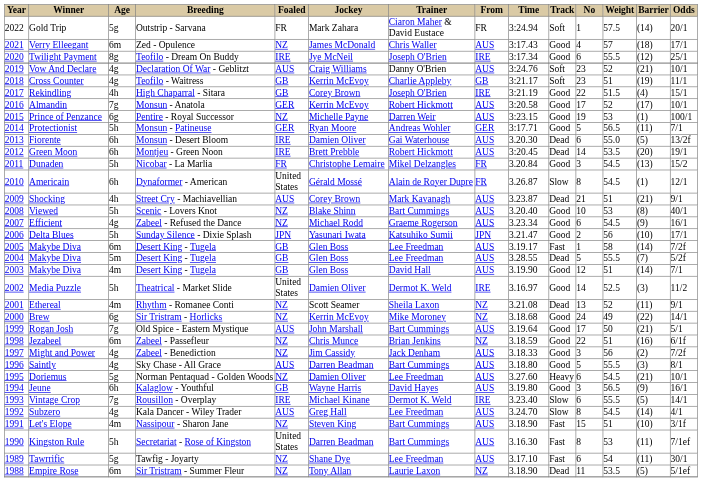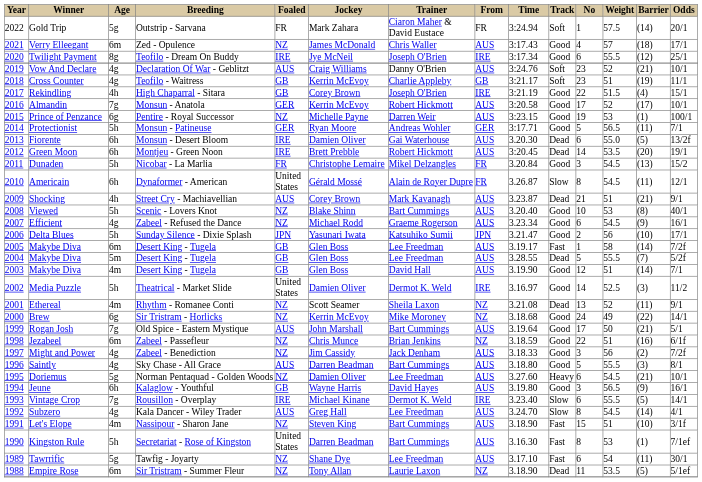 <table class = "sortable" | border="1" cellpadding="0" style="border-collapse: collapse; font-size:90%">
 <tr bgcolor="#dacaa5" align="center">
 <th width="36px">Year</th>
 <th width="120px">Winner</th>
 <th width="40px">Age</th>
 <th width="210px">Breeding</th>
 <th width="50px">Foaled</th>
 <th width="120px">Jockey</th>
 <th width="130px">Trainer</th>
 <th width="50px">From</th>
 <th width="60px">Time</th>
 <th width="40px">Track</th>
 <th width="40px">No</th>
 <th width="50px">Weight</th>
 <th width="50px">Barrier</th>
 <th width="40px">Odds</th>
 </tr>
 <tr>
 <td>2022</td>
 <td>Gold Trip</td>
 <td>5g</td>
 <td>Outstrip - Sarvana</td>
 <td>FR</td>
 <td>Mark Zahara</td>
 <td><a href='#'>Ciaron Maher</a> & David Eustace</td>
 <td>FR</td>
 <td>3:24.94</td>
 <td>Soft</td>
 <td>1</td>
 <td>57.5</td>
 <td>(14)</td>
 <td>20/1</td>
 </tr>
 <tr>
 <td><a href='#'>2021</a></td>
 <td><a href='#'>Verry Elleegant</a></td>
 <td>6m</td>
 <td>Zed - Opulence</td>
 <td><a href='#'>NZ</a></td>
 <td><a href='#'>James McDonald</a></td>
 <td><a href='#'>Chris Waller</a></td>
 <td><a href='#'>AUS</a></td>
 <td>3:17.43</td>
 <td>Good</td>
 <td>4</td>
 <td>57</td>
 <td>(18)</td>
 <td>17/1</td>
 </tr>
 <tr>
 <td><a href='#'>2020</a></td>
 <td><a href='#'>Twilight Payment</a></td>
 <td>8g</td>
 <td><a href='#'>Teofilo</a> - Dream On Buddy</td>
 <td><a href='#'>IRE</a></td>
 <td><a href='#'>Jye McNeil</a></td>
 <td><a href='#'>Joseph O'Brien</a></td>
 <td><a href='#'>IRE</a></td>
 <td>3:17.34</td>
 <td>Good</td>
 <td>6</td>
 <td>55.5</td>
 <td>(12)</td>
 <td>25/1</td>
 </tr>
 <tr>
 </tr>
 <tr>
 <td><a href='#'>2019</a></td>
 <td><a href='#'>Vow And Declare</a></td>
 <td>4g</td>
 <td><a href='#'>Declaration Of War</a> - Geblitzt</td>
 <td><a href='#'>AUS</a></td>
 <td><a href='#'>Craig Williams</a></td>
 <td>Danny O'Brien</td>
 <td><a href='#'>AUS</a></td>
 <td>3:24.76</td>
 <td>Soft</td>
 <td>23</td>
 <td>52</td>
 <td>(21)</td>
 <td>10/1</td>
 </tr>
 <tr>
 <td><a href='#'>2018</a></td>
 <td><a href='#'>Cross Counter</a></td>
 <td>4g</td>
 <td><a href='#'>Teofilo</a> - Waitress</td>
 <td><a href='#'>GB</a></td>
 <td><a href='#'>Kerrin McEvoy</a></td>
 <td><a href='#'>Charlie Appleby</a></td>
 <td><a href='#'>GB</a></td>
 <td>3:21.17</td>
 <td>Soft</td>
 <td>23</td>
 <td>51</td>
 <td>(19)</td>
 <td>11/1</td>
 </tr>
 <tr>
 <td><a href='#'>2017</a></td>
 <td><a href='#'>Rekindling</a></td>
 <td>4h</td>
 <td><a href='#'>High Chaparral</a> - Sitara</td>
 <td><a href='#'>GB</a></td>
 <td><a href='#'>Corey Brown</a></td>
 <td><a href='#'>Joseph O'Brien</a></td>
 <td><a href='#'>IRE</a></td>
 <td>3:21.19</td>
 <td>Good</td>
 <td>22</td>
 <td>51.5</td>
 <td>(4)</td>
 <td>15/1</td>
 </tr>
 <tr>
 <td><a href='#'>2016</a></td>
 <td><a href='#'>Almandin</a></td>
 <td>7g</td>
 <td><a href='#'>Monsun</a> - Anatola</td>
 <td><a href='#'>GER</a></td>
 <td><a href='#'>Kerrin McEvoy</a></td>
 <td><a href='#'>Robert Hickmott</a></td>
 <td><a href='#'>AUS</a></td>
 <td>3:20.58</td>
 <td>Good</td>
 <td>17</td>
 <td>52</td>
 <td>(17)</td>
 <td>10/1</td>
 </tr>
 <tr>
 <td><a href='#'>2015</a></td>
 <td><a href='#'>Prince of Penzance</a></td>
 <td>6g</td>
 <td><a href='#'>Pentire</a> - Royal Successor</td>
 <td><a href='#'>NZ</a></td>
 <td><a href='#'>Michelle Payne</a></td>
 <td><a href='#'>Darren Weir</a></td>
 <td><a href='#'>AUS</a></td>
 <td>3:23.15</td>
 <td>Good</td>
 <td>19</td>
 <td>53</td>
 <td>(1)</td>
 <td>100/1</td>
 </tr>
 <tr>
 <td><a href='#'>2014</a></td>
 <td><a href='#'>Protectionist</a></td>
 <td>5h</td>
 <td><a href='#'>Monsun</a> - <a href='#'>Patineuse</a></td>
 <td><a href='#'>GER</a></td>
 <td><a href='#'>Ryan Moore</a></td>
 <td><a href='#'>Andreas Wohler</a></td>
 <td><a href='#'>GER</a></td>
 <td>3:17.71</td>
 <td>Good</td>
 <td>5</td>
 <td>56.5</td>
 <td>(11)</td>
 <td>7/1</td>
 </tr>
 <tr>
 <td><a href='#'>2013</a></td>
 <td><a href='#'>Fiorente</a></td>
 <td>6h</td>
 <td><a href='#'>Monsun</a> - Desert Bloom</td>
 <td><a href='#'>IRE</a></td>
 <td><a href='#'>Damien Oliver</a></td>
 <td><a href='#'>Gai Waterhouse</a></td>
 <td><a href='#'>AUS</a></td>
 <td>3.20.30</td>
 <td>Dead</td>
 <td>6</td>
 <td>55.0</td>
 <td>(5)</td>
 <td>13/2f</td>
 </tr>
 <tr>
 <td><a href='#'>2012</a></td>
 <td><a href='#'>Green Moon</a></td>
 <td>6h</td>
 <td><a href='#'>Montjeu</a> - Green Noon</td>
 <td><a href='#'>IRE</a></td>
 <td><a href='#'>Brett Prebble</a></td>
 <td><a href='#'>Robert Hickmott</a></td>
 <td><a href='#'>AUS</a></td>
 <td>3:20.45</td>
 <td>Dead</td>
 <td>14</td>
 <td>53.5</td>
 <td>(20)</td>
 <td>19/1</td>
 </tr>
 <tr>
 <td><a href='#'>2011</a></td>
 <td><a href='#'>Dunaden</a></td>
 <td>5h</td>
 <td><a href='#'>Nicobar</a> - La Marlia</td>
 <td><a href='#'>FR</a></td>
 <td><a href='#'>Christophe Lemaire</a></td>
 <td><a href='#'>Mikel Delzangles</a></td>
 <td><a href='#'>FR</a></td>
 <td>3.20.84</td>
 <td>Good</td>
 <td>3</td>
 <td>54.5</td>
 <td>(13)</td>
 <td>15/2</td>
 </tr>
 <tr>
 <td><a href='#'>2010</a></td>
 <td><a href='#'>Americain</a></td>
 <td>6h</td>
 <td><a href='#'>Dynaformer</a> - American</td>
 <td>United States</td>
 <td><a href='#'>Gérald Mossé</a></td>
 <td><a href='#'>Alain de Royer Dupre</a></td>
 <td><a href='#'>FR</a></td>
 <td>3.26.87</td>
 <td>Slow</td>
 <td>8</td>
 <td>54.5</td>
-<td>(1)</td>
+<td>(11)</td>
 <td>12/1</td>
 </tr>
 <tr>
 <td><a href='#'>2009</a></td>
 <td><a href='#'>Shocking</a></td>
 <td>4h</td>
 <td><a href='#'>Street Cry</a> - Machiavellian</td>
 <td><a href='#'>AUS</a></td>
 <td><a href='#'>Corey Brown</a></td>
 <td><a href='#'>Mark Kavanagh</a></td>
 <td><a href='#'>AUS</a></td>
 <td>3.23.87</td>
 <td>Dead</td>
 <td>21</td>
 <td>51</td>
 <td>(21)</td>
 <td>9/1</td>
 </tr>
 <tr>
 <td><a href='#'>2008</a></td>
 <td><a href='#'>Viewed</a></td>
 <td>5h</td>
 <td><a href='#'>Scenic</a> - Lovers Knot</td>
 <td><a href='#'>NZ</a></td>
 <td><a href='#'>Blake Shinn</a></td>
 <td><a href='#'>Bart Cummings</a></td>
 <td><a href='#'>AUS</a></td>
 <td>3.20.40</td>
 <td>Good</td>
 <td>10</td>
 <td>53</td>
 <td>(8)</td>
 <td>40/1</td>
 </tr>
 <tr>
 <td><a href='#'>2007</a></td>
 <td><a href='#'>Efficient</a></td>
 <td>4g</td>
 <td><a href='#'>Zabeel</a> - Refused the Dance</td>
 <td><a href='#'>NZ</a></td>
 <td><a href='#'>Michael Rodd</a></td>
 <td><a href='#'>Graeme Rogerson</a></td>
 <td><a href='#'>AUS</a></td>
 <td>3.23.34</td>
 <td>Good</td>
 <td>6</td>
 <td>54.5</td>
 <td>(9)</td>
 <td>16/1</td>
 </tr>
 <tr>
 <td><a href='#'>2006</a></td>
 <td><a href='#'>Delta Blues</a></td>
 <td>5h</td>
 <td><a href='#'>Sunday Silence</a> - Dixie Splash</td>
 <td><a href='#'>JPN</a></td>
 <td><a href='#'>Yasunari Iwata</a></td>
 <td><a href='#'>Katsuhiko Sumii</a></td>
 <td><a href='#'>JPN</a></td>
 <td>3.21.47</td>
 <td>Good</td>
 <td>2</td>
 <td>56</td>
 <td>(10)</td>
 <td>17/1</td>
 </tr>
 <tr>
 <td><a href='#'>2005</a></td>
 <td><a href='#'>Makybe Diva</a></td>
 <td>6m</td>
 <td><a href='#'>Desert King</a> - <a href='#'>Tugela</a></td>
 <td><a href='#'>GB</a></td>
 <td><a href='#'>Glen Boss</a></td>
 <td><a href='#'>Lee Freedman</a></td>
 <td><a href='#'>AUS</a></td>
 <td>3.19.17</td>
 <td>Fast</td>
 <td>1</td>
 <td>58</td>
 <td>(14)</td>
 <td>7/2f</td>
 </tr>
 <tr>
 <td><a href='#'>2004</a></td>
 <td><a href='#'>Makybe Diva</a></td>
 <td>5m</td>
 <td><a href='#'>Desert King</a> - <a href='#'>Tugela</a></td>
 <td><a href='#'>GB</a></td>
 <td><a href='#'>Glen Boss</a></td>
 <td><a href='#'>Lee Freedman</a></td>
 <td><a href='#'>AUS</a></td>
 <td>3.28.55</td>
 <td>Dead</td>
 <td>5</td>
 <td>55.5</td>
 <td>(7)</td>
 <td>5/2f</td>
 </tr>
 <tr>
 <td><a href='#'>2003</a></td>
 <td><a href='#'>Makybe Diva</a></td>
 <td>4m</td>
 <td><a href='#'>Desert King</a> - <a href='#'>Tugela</a></td>
 <td><a href='#'>GB</a></td>
 <td><a href='#'>Glen Boss</a></td>
 <td><a href='#'>David Hall</a></td>
 <td><a href='#'>AUS</a></td>
 <td>3.19.90</td>
 <td>Good</td>
 <td>12</td>
 <td>51</td>
 <td>(14)</td>
 <td>7/1</td>
 </tr>
 <tr>
 <td><a href='#'>2002</a></td>
 <td><a href='#'>Media Puzzle</a></td>
 <td>5h</td>
 <td><a href='#'>Theatrical</a> - Market Slide</td>
 <td>United States</td>
 <td><a href='#'>Damien Oliver</a></td>
 <td><a href='#'>Dermot K. Weld</a></td>
 <td><a href='#'>IRE</a></td>
 <td>3.16.97</td>
 <td>Good</td>
 <td>14</td>
 <td>52.5</td>
 <td>(3)</td>
 <td>11/2</td>
 </tr>
 <tr>
 <td><a href='#'>2001</a></td>
 <td><a href='#'>Ethereal</a></td>
 <td>4m</td>
 <td><a href='#'>Rhythm</a> - Romanee Conti</td>
 <td><a href='#'>NZ</a></td>
 <td>Scott Seamer</td>
 <td><a href='#'>Sheila Laxon</a></td>
 <td><a href='#'>NZ</a></td>
 <td>3.21.08</td>
 <td>Dead</td>
 <td>13</td>
 <td>52</td>
 <td>(11)</td>
 <td>9/1</td>
 </tr>
 <tr>
 <td><a href='#'>2000</a></td>
 <td><a href='#'>Brew</a></td>
 <td>6g</td>
 <td><a href='#'>Sir Tristram</a> - <a href='#'>Horlicks</a></td>
 <td><a href='#'>NZ</a></td>
 <td><a href='#'>Kerrin McEvoy</a></td>
 <td><a href='#'>Mike Moroney</a></td>
 <td><a href='#'>NZ</a></td>
 <td>3.18.68</td>
 <td>Good</td>
 <td>24</td>
 <td>49</td>
 <td>(22)</td>
 <td>14/1</td>
 </tr>
 <tr>
 <td><a href='#'>1999</a></td>
 <td><a href='#'>Rogan Josh</a></td>
 <td>7g</td>
 <td>Old Spice - Eastern Mystique</td>
 <td><a href='#'>AUS</a></td>
 <td><a href='#'>John Marshall</a></td>
 <td><a href='#'>Bart Cummings</a></td>
 <td><a href='#'>AUS</a></td>
 <td>3.19.64</td>
 <td>Good</td>
 <td>17</td>
 <td>50</td>
 <td>(21)</td>
 <td>5/1</td>
 </tr>
 <tr>
 <td><a href='#'>1998</a></td>
 <td><a href='#'>Jezabeel</a></td>
 <td>6m</td>
 <td><a href='#'>Zabeel</a> - Passefleur</td>
 <td><a href='#'>NZ</a></td>
 <td><a href='#'>Chris Munce</a></td>
 <td><a href='#'>Brian Jenkins</a></td>
 <td><a href='#'>NZ</a></td>
 <td>3.18.59</td>
 <td>Good</td>
 <td>22</td>
 <td>51</td>
 <td>(16)</td>
 <td>6/1f</td>
 </tr>
 <tr>
 <td><a href='#'>1997</a></td>
 <td><a href='#'>Might and Power</a></td>
 <td>4g</td>
 <td><a href='#'>Zabeel</a> - Benediction</td>
 <td><a href='#'>NZ</a></td>
 <td><a href='#'>Jim Cassidy</a></td>
 <td><a href='#'>Jack Denham</a></td>
 <td><a href='#'>AUS</a></td>
 <td>3.18.33</td>
 <td>Good</td>
 <td>3</td>
 <td>56</td>
 <td>(2)</td>
 <td>7/2f</td>
 </tr>
 <tr>
 <td><a href='#'>1996</a></td>
 <td><a href='#'>Saintly</a></td>
 <td>4g</td>
 <td>Sky Chase - All Grace</td>
 <td><a href='#'>AUS</a></td>
 <td><a href='#'>Darren Beadman</a></td>
 <td><a href='#'>Bart Cummings</a></td>
 <td><a href='#'>AUS</a></td>
 <td>3.18.80</td>
 <td>Good</td>
 <td>5</td>
 <td>55.5</td>
 <td>(3)</td>
 <td>8/1</td>
 </tr>
 <tr>
 <td><a href='#'>1995</a></td>
 <td><a href='#'>Doriemus</a></td>
 <td>5g</td>
 <td>Norman Pentaquad - Golden Woods</td>
 <td><a href='#'>NZ</a></td>
 <td><a href='#'>Damien Oliver</a></td>
 <td><a href='#'>Lee Freedman</a></td>
 <td><a href='#'>AUS</a></td>
 <td>3.27.60</td>
 <td>Heavy</td>
 <td>6</td>
 <td>54.5</td>
 <td>(21)</td>
 <td>10/1</td>
 </tr>
 <tr>
 <td><a href='#'>1994</a></td>
 <td><a href='#'>Jeune</a></td>
 <td>6h</td>
 <td><a href='#'>Kalaglow</a> - Youthful</td>
 <td><a href='#'>GB</a></td>
 <td><a href='#'>Wayne Harris</a></td>
 <td><a href='#'>David Hayes</a></td>
 <td><a href='#'>AUS</a></td>
 <td>3.19.80</td>
 <td>Good</td>
 <td>3</td>
 <td>56.5</td>
 <td>(9)</td>
 <td>16/1</td>
 </tr>
 <tr>
 <td><a href='#'>1993</a></td>
 <td><a href='#'>Vintage Crop</a></td>
 <td>7g</td>
 <td><a href='#'>Rousillon</a> - Overplay</td>
 <td><a href='#'>IRE</a></td>
 <td><a href='#'>Michael Kinane</a></td>
 <td><a href='#'>Dermot K. Weld</a></td>
 <td><a href='#'>IRE</a></td>
 <td>3.23.40</td>
 <td>Slow</td>
 <td>6</td>
 <td>55.5</td>
 <td>(5)</td>
 <td>14/1</td>
 </tr>
 <tr>
 <td><a href='#'>1992</a></td>
 <td><a href='#'>Subzero</a></td>
 <td>4g</td>
 <td>Kala Dancer - Wiley Trader</td>
 <td><a href='#'>AUS</a></td>
 <td><a href='#'>Greg Hall</a></td>
 <td><a href='#'>Lee Freedman</a></td>
 <td><a href='#'>AUS</a></td>
 <td>3.24.70</td>
 <td>Slow</td>
 <td>8</td>
 <td>54.5</td>
 <td>(14)</td>
 <td>4/1</td>
 </tr>
 <tr>
 <td><a href='#'>1991</a></td>
 <td><a href='#'>Let's Elope</a></td>
 <td>4m</td>
 <td><a href='#'>Nassipour</a> - Sharon Jane</td>
 <td><a href='#'>NZ</a></td>
 <td><a href='#'>Steven King</a></td>
 <td><a href='#'>Bart Cummings</a></td>
 <td><a href='#'>AUS</a></td>
 <td>3.18.90</td>
 <td>Fast</td>
 <td>15</td>
 <td>51</td>
 <td>(10)</td>
 <td>3/1f</td>
 </tr>
 <tr>
 <td><a href='#'>1990</a></td>
 <td><a href='#'>Kingston Rule</a></td>
 <td>5h</td>
 <td><a href='#'>Secretariat</a> - <a href='#'>Rose of Kingston</a></td>
 <td>United States</td>
 <td><a href='#'>Darren Beadman</a></td>
 <td><a href='#'>Bart Cummings</a></td>
 <td><a href='#'>AUS</a></td>
 <td>3.16.30</td>
 <td>Fast</td>
 <td>8</td>
 <td>53</td>
-<td>(11)</td>
+<td>(1)</td>
 <td>7/1ef</td>
 </tr>
 <tr>
 <td><a href='#'>1989</a></td>
 <td><a href='#'>Tawrrific</a></td>
 <td>5g</td>
 <td>Tawfig - Joyarty</td>
 <td><a href='#'>NZ</a></td>
 <td><a href='#'>Shane Dye</a></td>
 <td><a href='#'>Lee Freedman</a></td>
 <td><a href='#'>AUS</a></td>
 <td>3.17.10</td>
 <td>Fast</td>
 <td>6</td>
 <td>54</td>
 <td>(11)</td>
 <td>30/1</td>
 </tr>
 <tr>
 <td><a href='#'>1988</a></td>
 <td><a href='#'>Empire Rose</a></td>
 <td>6m</td>
 <td><a href='#'>Sir Tristram</a> - Summer Fleur</td>
 <td><a href='#'>NZ</a></td>
 <td><a href='#'>Tony Allan</a></td>
 <td><a href='#'>Laurie Laxon</a></td>
 <td><a href='#'>NZ</a></td>
 <td>3.18.90</td>
 <td>Dead</td>
 <td>11</td>
 <td>53.5</td>
 <td>(5)</td>
 <td>5/1ef</td>
 </tr>
 <tr>
 </tr>
 </table>
